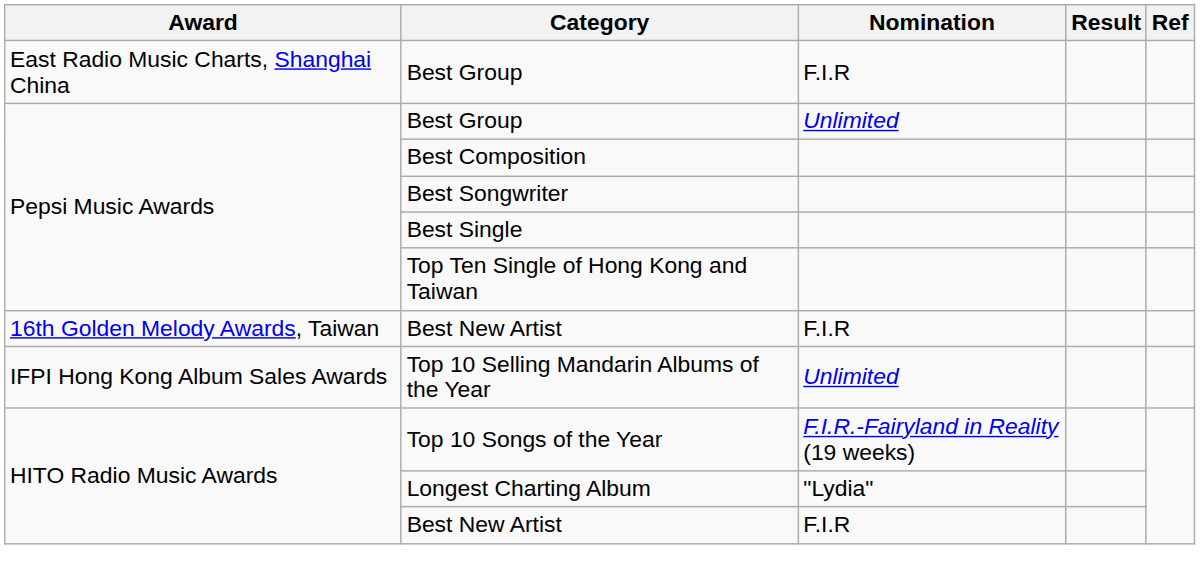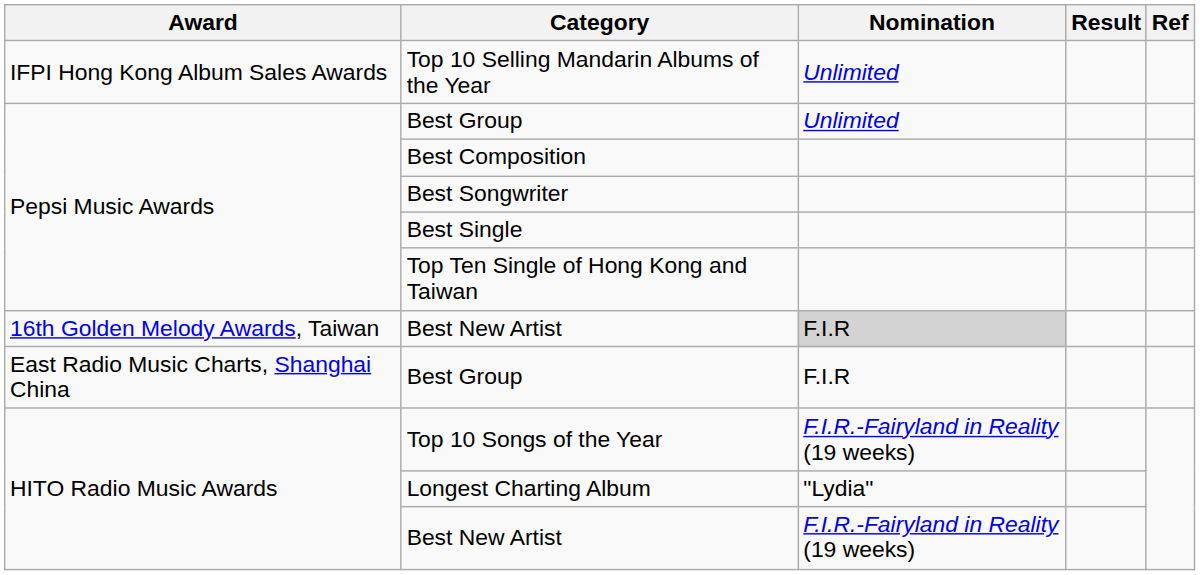 <table class="wikitable">
 <tr>
 <th width="270">Award</th>
 <th width="270">Category</th>
 <th width="180">Nomination</th>
 <th>Result</th>
 <th>Ref</th>
 </tr>
 <tr>
-<td>East Radio Music Charts, <a href='#'>Shanghai</a> China</td>
-<td>Best Group</td>
-<td>F.I.R</td>
+<td>IFPI Hong Kong Album Sales Awards</td>
+<td>Top 10 Selling Mandarin Albums of the Year</td>
+<td><em><a href='#'>Unlimited</a></em></td>
 <td></td>
 <td align="center"></td>
 </tr>
 <tr>
 <td rowspan="5">Pepsi Music Awards</td>
 <td>Best Group</td>
 <td><em><a href='#'>Unlimited</a></em></td>
 <td></td>
 <td align="center"></td>
 </tr>
 <tr>
 <td>Best Composition</td>
 <td></td>
 <td></td>
 <td align="center"></td>
 </tr>
 <tr>
 <td>Best Songwriter</td>
 <td></td>
 <td></td>
 <td align="center"></td>
 </tr>
 <tr>
 <td>Best Single</td>
 <td></td>
 <td></td>
 <td align="center"></td>
 </tr>
 <tr>
 <td>Top Ten Single of Hong Kong and Taiwan</td>
 <td></td>
 <td></td>
 <td align="center"></td>
 </tr>
 <tr>
 <td><a href='#'>16th Golden Melody Awards</a>, Taiwan</td>
 <td>Best New Artist</td>
-<td>F.I.R</td>
+<td style="background: lightgrey;">F.I.R</td>
 <td></td>
 <td align="center"></td>
 </tr>
 <tr>
-<td>IFPI Hong Kong Album Sales Awards</td>
-<td>Top 10 Selling Mandarin Albums of the Year</td>
-<td><em><a href='#'>Unlimited</a></em></td>
+<td>East Radio Music Charts, <a href='#'>Shanghai</a> China</td>
+<td>Best Group</td>
+<td>F.I.R</td>
 <td></td>
 <td align="center"></td>
 </tr>
 <tr>
 <td rowspan="3">HITO Radio Music Awards</td>
 <td>Top 10 Songs of the Year</td>
 <td><em><a href='#'>F.I.R.-Fairyland in Reality</a></em> (19 weeks)</td>
 <td></td>
 <td rowspan="3" align="center"></td>
 </tr>
 <tr>
 <td>Longest Charting Album</td>
 <td>"Lydia"</td>
 <td></td>
 </tr>
 <tr>
 <td>Best New Artist</td>
-<td>F.I.R</td>
+<td><em><a href='#'>F.I.R.-Fairyland in Reality</a></em> (19 weeks)</td>
 <td></td>
 </tr>
 </table>
